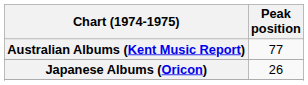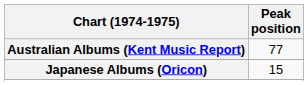 <table class="wikitable sortable plainrowheaders">
 <tr>
 <th>Chart (1974-1975)</th>
 <th>Peak<br>position</th>
 </tr>
 <tr>
 <th scope="row">Australian Albums (<a href='#'>Kent Music Report</a>)</th>
 <td align="center">77</td>
 </tr>
 <tr>
 </tr>
 <tr>
 <th scope="row">Japanese Albums (<a href='#'>Oricon</a>)</th>
-<td align="center">26</td>
+<td align="center">15</td>
 </tr>
 <tr>
 </tr>
 <tr>
 </tr>
 <tr>
 </tr>
 </table>
